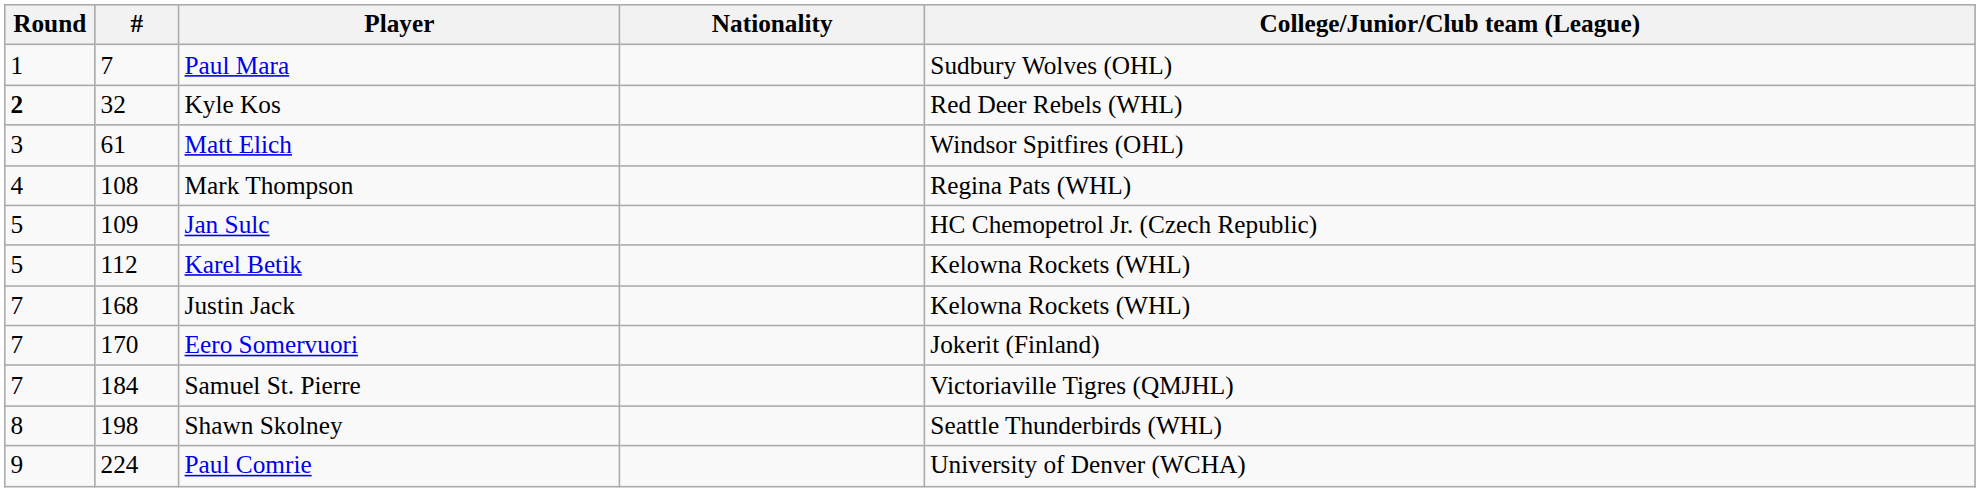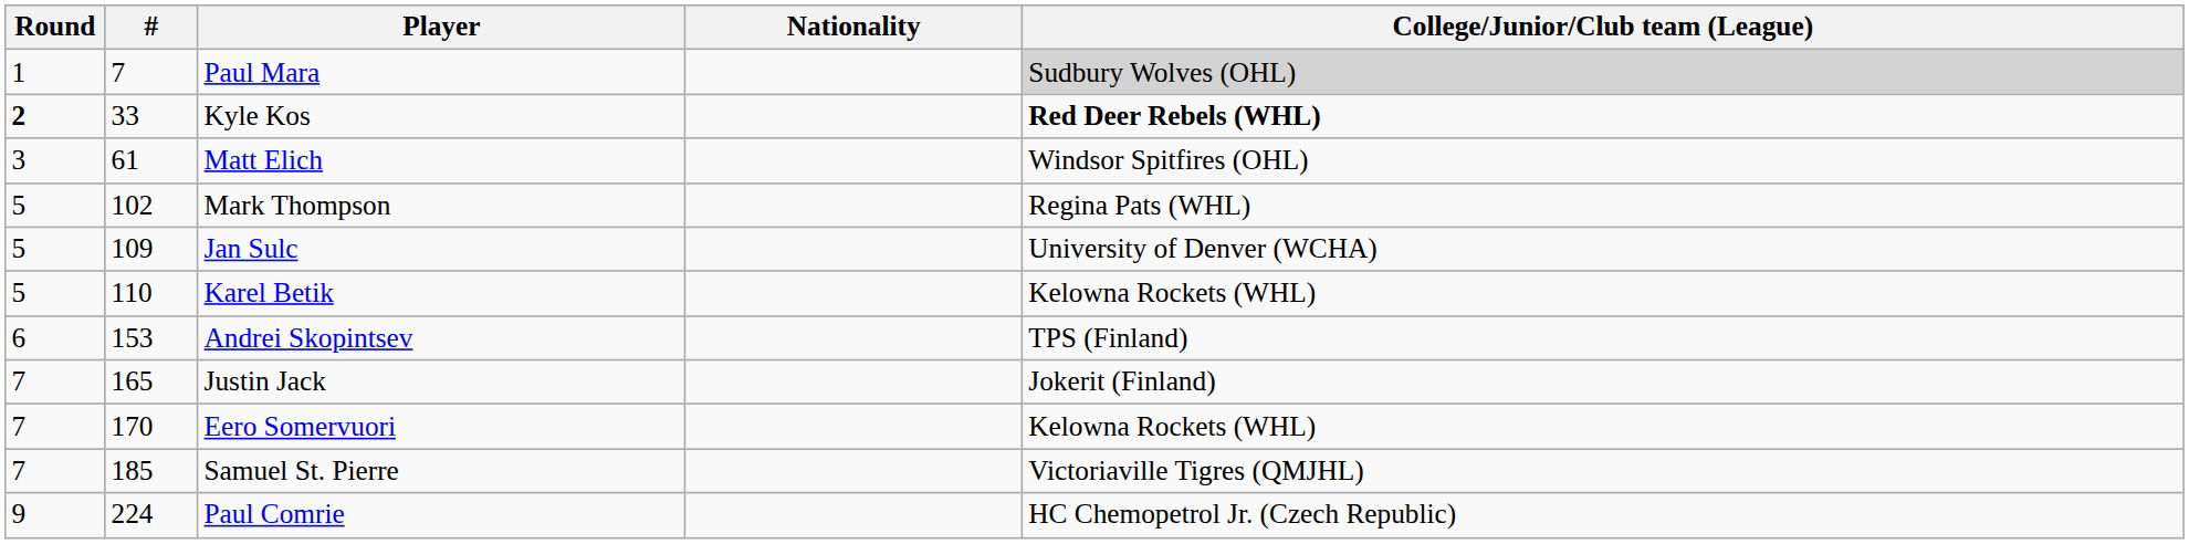 <table class="wikitable">
 <tr align="center">
 <th bgcolor="#DDDDFF" width="4.0%">Round</th>
 <th bgcolor="#DDDDFF" width="4.0%">#</th>
 <th bgcolor="#DDDDFF" width="21.0%">Player</th>
 <th bgcolor="#DDDDFF" width="14.5%">Nationality</th>
 <th bgcolor="#DDDDFF" width="50.0%">College/Junior/Club team (League)</th>
 </tr>
 <tr>
 <td>1</td>
 <td>7</td>
 <td><a href='#'>Paul Mara</a></td>
 <td></td>
-<td>Sudbury Wolves (OHL)</td>
+<td style="background: lightgrey;">Sudbury Wolves (OHL)</td>
 </tr>
 <tr>
 <td><strong>2</strong></td>
-<td>32</td>
+<td>33</td>
 <td>Kyle Kos</td>
 <td></td>
-<td>Red Deer Rebels (WHL)</td>
+<td><strong>Red Deer Rebels (WHL)</strong></td>
 </tr>
 <tr>
 <td>3</td>
 <td>61</td>
 <td><a href='#'>Matt Elich</a></td>
 <td></td>
 <td>Windsor Spitfires (OHL)</td>
 </tr>
 <tr>
-<td>4</td>
-<td>108</td>
+<td>5</td>
+<td>102</td>
 <td>Mark Thompson</td>
 <td></td>
 <td>Regina Pats (WHL)</td>
 </tr>
 <tr>
 <td>5</td>
 <td>109</td>
 <td><a href='#'>Jan Sulc</a></td>
 <td></td>
-<td>HC Chemopetrol Jr. (Czech Republic)</td>
+<td>University of Denver (WCHA)</td>
 </tr>
 <tr>
 <td>5</td>
-<td>112</td>
+<td>110</td>
 <td><a href='#'>Karel Betik</a></td>
 <td></td>
 <td>Kelowna Rockets (WHL)</td>
 </tr>
 <tr>
+<td>6</td>
+<td>153</td>
+<td><a href='#'>Andrei Skopintsev</a></td>
+<td></td>
+<td>TPS (Finland)</td>
+</tr>
+<tr>
 <td>7</td>
-<td>168</td>
+<td>165</td>
 <td>Justin Jack</td>
 <td></td>
-<td>Kelowna Rockets (WHL)</td>
+<td>Jokerit (Finland)</td>
 </tr>
 <tr>
 <td>7</td>
 <td>170</td>
 <td><a href='#'>Eero Somervuori</a></td>
 <td></td>
-<td>Jokerit (Finland)</td>
+<td>Kelowna Rockets (WHL)</td>
 </tr>
 <tr>
 <td>7</td>
-<td>184</td>
+<td>185</td>
 <td>Samuel St. Pierre</td>
 <td></td>
 <td>Victoriaville Tigres (QMJHL)</td>
-</tr>
-<tr>
-<td>8</td>
-<td>198</td>
-<td>Shawn Skolney</td>
-<td></td>
-<td>Seattle Thunderbirds (WHL)</td>
 </tr>
 <tr>
 <td>9</td>
 <td>224</td>
 <td><a href='#'>Paul Comrie</a></td>
 <td></td>
-<td>University of Denver (WCHA)</td>
+<td>HC Chemopetrol Jr. (Czech Republic)</td>
 </tr>
 </table>
